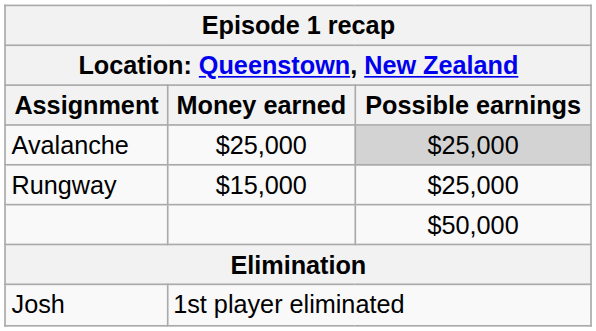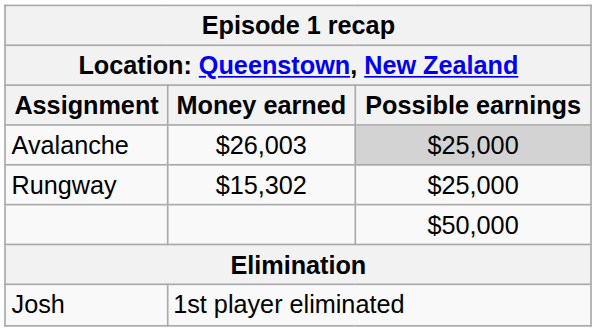 <table class="wikitable" style="font-size: 95%; margin: 10px" align="right" width="40%">
 <tr>
 <th colspan=3>Episode 1 recap</th>
 </tr>
 <tr>
 <th colspan=3>Location: <a href='#'>Queenstown</a>, <a href='#'>New Zealand</a></th>
 </tr>
 <tr>
 <th>Assignment</th>
 <th>Money earned</th>
 <th>Possible earnings</th>
 </tr>
 <tr>
 <td>Avalanche</td>
-<td align="center">$25,000</td>
+<td align="center">$26,003</td>
 <td align="center" style="background: lightgrey;">$25,000</td>
 </tr>
 <tr>
 <td>Rungway</td>
-<td align="center">$15,000</td>
+<td align="center">$15,302</td>
 <td align="center">$25,000</td>
 </tr>
 <tr>
 <td><strong></strong></td>
 <td align="center"><strong></strong></td>
 <td align="center">$50,000</td>
 </tr>
 <tr>
 <th colspan=3>Elimination</th>
 </tr>
 <tr>
 <td>Josh</td>
 <td colspan=2>1st player eliminated</td>
 </tr>
 </table>
